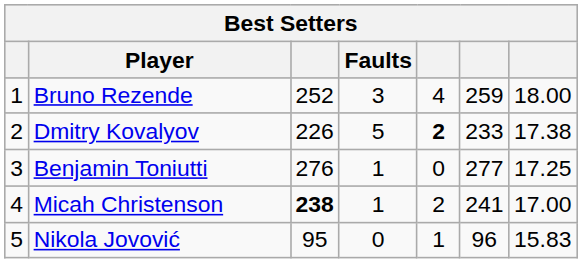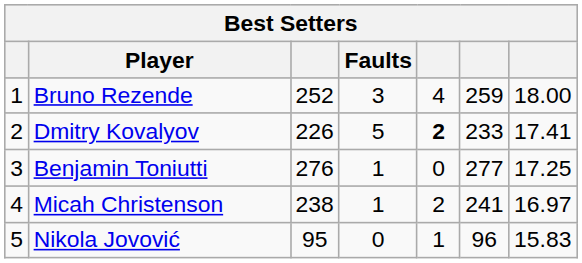 <table class="wikitable sortable" style=font-size:90%>
 <tr>
 <th colspan=7>Best Setters</th>
 </tr>
 <tr>
 <th></th>
 <th width=158>Player</th>
 <th width=20></th>
 <th width=20>Faults</th>
 <th width=20></th>
 <th width=20></th>
 <th width=20></th>
 </tr>
 <tr>
 <td>1</td>
 <td> <a href='#'>Bruno Rezende</a></td>
 <td align=center>252</td>
 <td align=center>3</td>
 <td align=center>4</td>
 <td align=center>259</td>
 <td align=center>18.00</td>
 </tr>
 <tr>
 <td>2</td>
 <td> <a href='#'>Dmitry Kovalyov</a></td>
 <td align=center>226</td>
 <td align=center>5</td>
 <td align=center><strong>2</strong></td>
 <td align=center>233</td>
-<td align=center>17.38</td>
+<td align=center>17.41</td>
 </tr>
 <tr>
 <td>3</td>
 <td> <a href='#'>Benjamin Toniutti</a></td>
 <td align=center>276</td>
 <td align=center>1</td>
 <td align=center>0</td>
 <td align=center>277</td>
 <td align=center>17.25</td>
 </tr>
 <tr>
 <td>4</td>
 <td> <a href='#'>Micah Christenson</a></td>
-<td align=center><strong>238</strong></td>
+<td align=center>238</td>
 <td align=center>1</td>
 <td align=center>2</td>
 <td align=center>241</td>
-<td align=center>17.00</td>
+<td align=center>16.97</td>
 </tr>
 <tr>
 <td>5</td>
 <td> <a href='#'>Nikola Jovović</a></td>
 <td align=center>95</td>
 <td align=center>0</td>
 <td align=center>1</td>
 <td align=center>96</td>
 <td align=center>15.83</td>
 </tr>
 </table>
